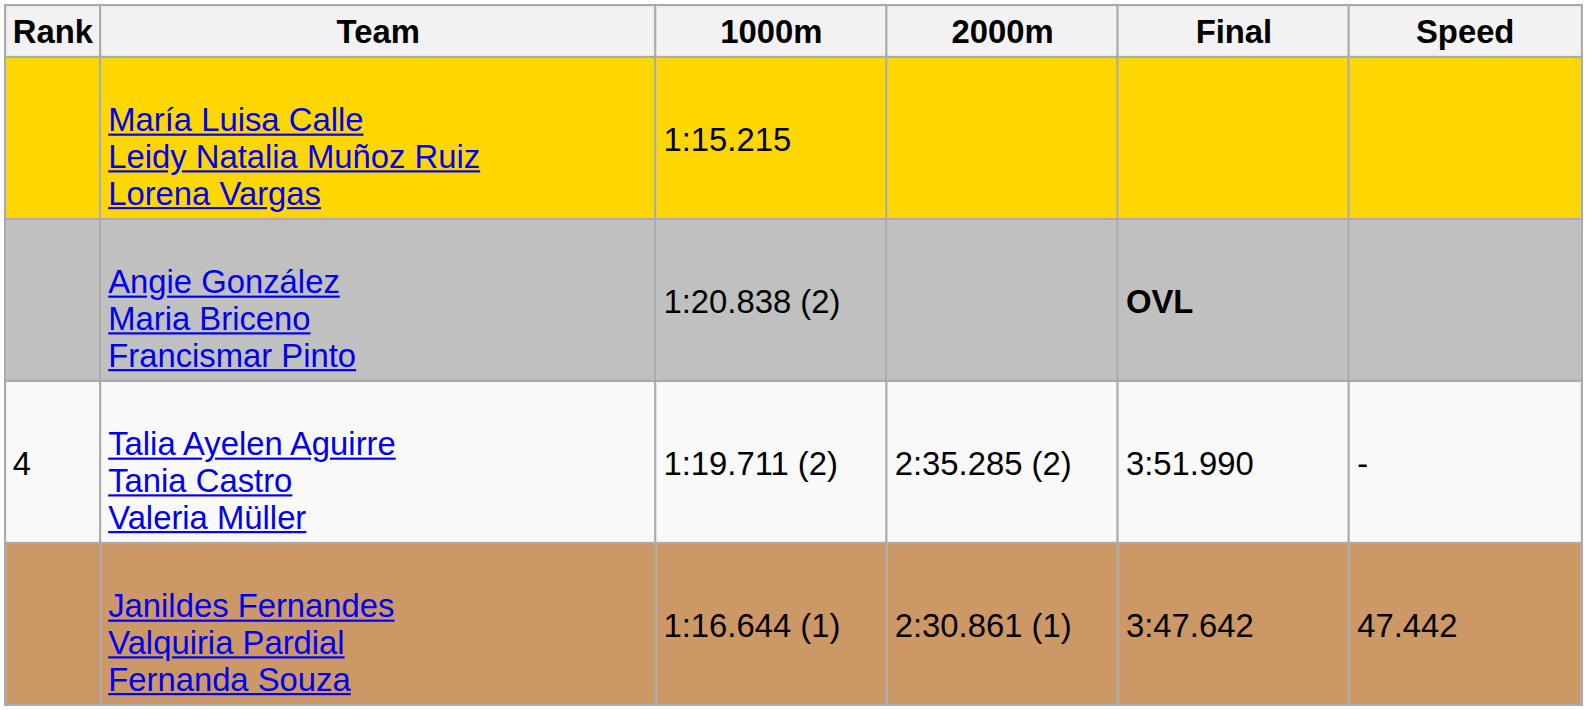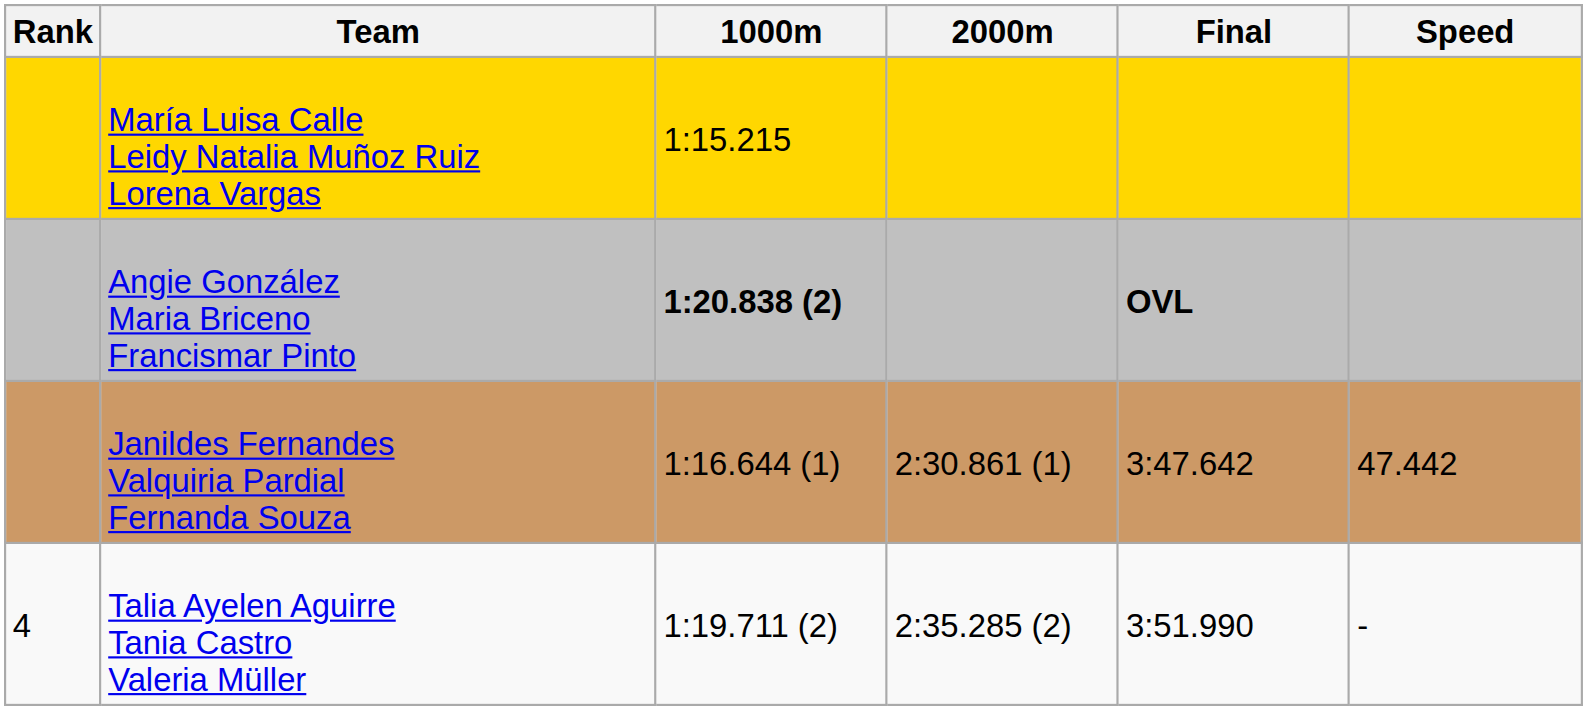 <table class="wikitable" style="font-size:95%" style="text-align:center">
 <tr>
 <th>Rank</th>
 <th width=250>Team</th>
 <th width=100>1000m</th>
 <th width=100>2000m</th>
 <th width=100>Final</th>
 <th width=100>Speed</th>
 </tr>
 <tr bgcolor=gold>
 <td></td>
 <td align=left><br><a href='#'>María Luisa Calle</a><br><a href='#'>Leidy Natalia Muñoz Ruiz</a><br><a href='#'>Lorena Vargas</a></td>
 <td>1:15.215</td>
 <td></td>
 <td></td>
 <td></td>
 </tr>
 <tr bgcolor=silver>
 <td></td>
 <td align=left><br><a href='#'>Angie González</a><br><a href='#'>Maria Briceno</a><br><a href='#'>Francismar Pinto</a></td>
-<td>1:20.838 (2)</td>
+<td><strong>1:20.838 (2)</strong></td>
 <td></td>
 <td><strong>OVL</strong></td>
 <td></td>
+</tr>
+<tr bgcolor=cc9966>
+<td></td>
+<td align=left><br><a href='#'>Janildes Fernandes</a><br><a href='#'>Valquiria Pardial</a><br><a href='#'>Fernanda Souza</a></td>
+<td>1:16.644 (1)</td>
+<td>2:30.861 (1)</td>
+<td>3:47.642</td>
+<td>47.442</td>
 </tr>
 <tr>
 <td>4</td>
 <td align=left><br><a href='#'>Talia Ayelen Aguirre</a><br><a href='#'>Tania Castro</a><br><a href='#'>Valeria Müller</a></td>
 <td>1:19.711 (2)</td>
 <td>2:35.285 (2)</td>
 <td>3:51.990</td>
 <td 46.553>-</td>
 </tr>
-<tr bgcolor=cc9966>
-<td></td>
-<td align=left><br><a href='#'>Janildes Fernandes</a><br><a href='#'>Valquiria Pardial</a><br><a href='#'>Fernanda Souza</a></td>
-<td>1:16.644 (1)</td>
-<td>2:30.861 (1)</td>
-<td>3:47.642</td>
-<td>47.442</td>
-</tr>
 </table>
